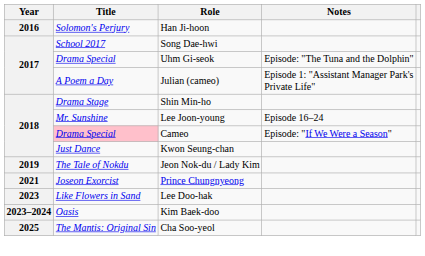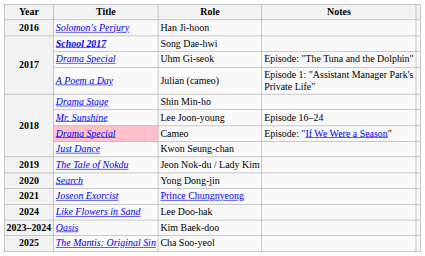 <table class="wikitable plainrowheaders sortable">
 <tr>
 <th scope="col">Year</th>
 <th scope="col">Title</th>
 <th scope="col">Role</th>
 <th scope="col">Notes</th>
 <th scope="col" class="unsortable"></th>
 </tr>
 <tr>
 <th scope="row">2016</th>
 <td><em><a href='#'>Solomon's Perjury</a></em></td>
 <td>Han Ji-hoon</td>
 <td></td>
 <td style="text-align:center"></td>
 </tr>
 <tr>
 <th scope="row" rowspan="3">2017</th>
-<td><em><a href='#'>School 2017</a></em></td>
+<td><strong><em><a href='#'>School 2017</a></em></strong></td>
 <td>Song Dae-hwi</td>
 <td></td>
 <td style="text-align:center"></td>
 </tr>
 <tr>
 <td><em><a href='#'>Drama Special</a></em></td>
 <td>Uhm Gi-seok</td>
 <td>Episode: "The Tuna and the Dolphin"</td>
 <td style="text-align:center"></td>
 </tr>
 <tr>
 <td><em><a href='#'>A Poem a Day</a></em></td>
 <td>Julian (cameo)</td>
 <td>Episode 1: "Assistant Manager Park's<br>Private Life"</td>
 <td style="text-align:center"></td>
 </tr>
 <tr>
 <th scope="row" rowspan="4">2018</th>
 <td><em><a href='#'>Drama Stage</a></em></td>
 <td>Shin Min-ho</td>
 <td></td>
 <td style="text-align:center"></td>
 </tr>
 <tr>
 <td><em><a href='#'>Mr. Sunshine</a></em></td>
 <td>Lee Joon-young</td>
 <td>Episode 16–24</td>
 <td></td>
 </tr>
 <tr>
 <td style="background: pink;"><em><a href='#'>Drama Special</a></em></td>
 <td>Cameo</td>
 <td>Episode: "<a href='#'>If We Were a Season</a>"</td>
 <td style="text-align:center"></td>
 </tr>
 <tr>
 <td><em><a href='#'>Just Dance</a></em></td>
 <td>Kwon Seung-chan</td>
 <td></td>
 <td style="text-align:center"></td>
 </tr>
 <tr>
 <th scope="row">2019</th>
 <td><em><a href='#'>The Tale of Nokdu</a></em></td>
 <td>Jeon Nok-du / Lady Kim</td>
 <td></td>
 <td style="text-align:center"></td>
 </tr>
 <tr>
+<th scope="row">2020</th>
+<td><em><a href='#'>Search</a></em></td>
+<td>Yong Dong-jin</td>
+<td></td>
+<td style="text-align:center"></td>
+</tr>
+<tr>
 <th scope="row">2021</th>
 <td><em><a href='#'>Joseon Exorcist</a></em></td>
 <td><a href='#'>Prince Chungnyeong</a></td>
 <td></td>
 <td style="text-align:center"></td>
 </tr>
 <tr>
-<th scope="row">2023</th>
+<th scope="row">2024</th>
 <td><em><a href='#'>Like Flowers in Sand</a></em></td>
 <td>Lee Doo-hak</td>
 <td></td>
 <td style="text-align:center"></td>
 </tr>
 <tr>
 <th scope="row">2023–2024</th>
 <td><em><a href='#'>Oasis</a></em></td>
 <td>Kim Baek-doo</td>
 <td></td>
 <td style="text-align:center"></td>
 </tr>
 <tr>
 <th scope="row">2025</th>
 <td><em><a href='#'>The Mantis: Original Sin</a></em></td>
 <td>Cha Soo-yeol</td>
 <td></td>
 <td style="text-align:center"></td>
 </tr>
 </table>
